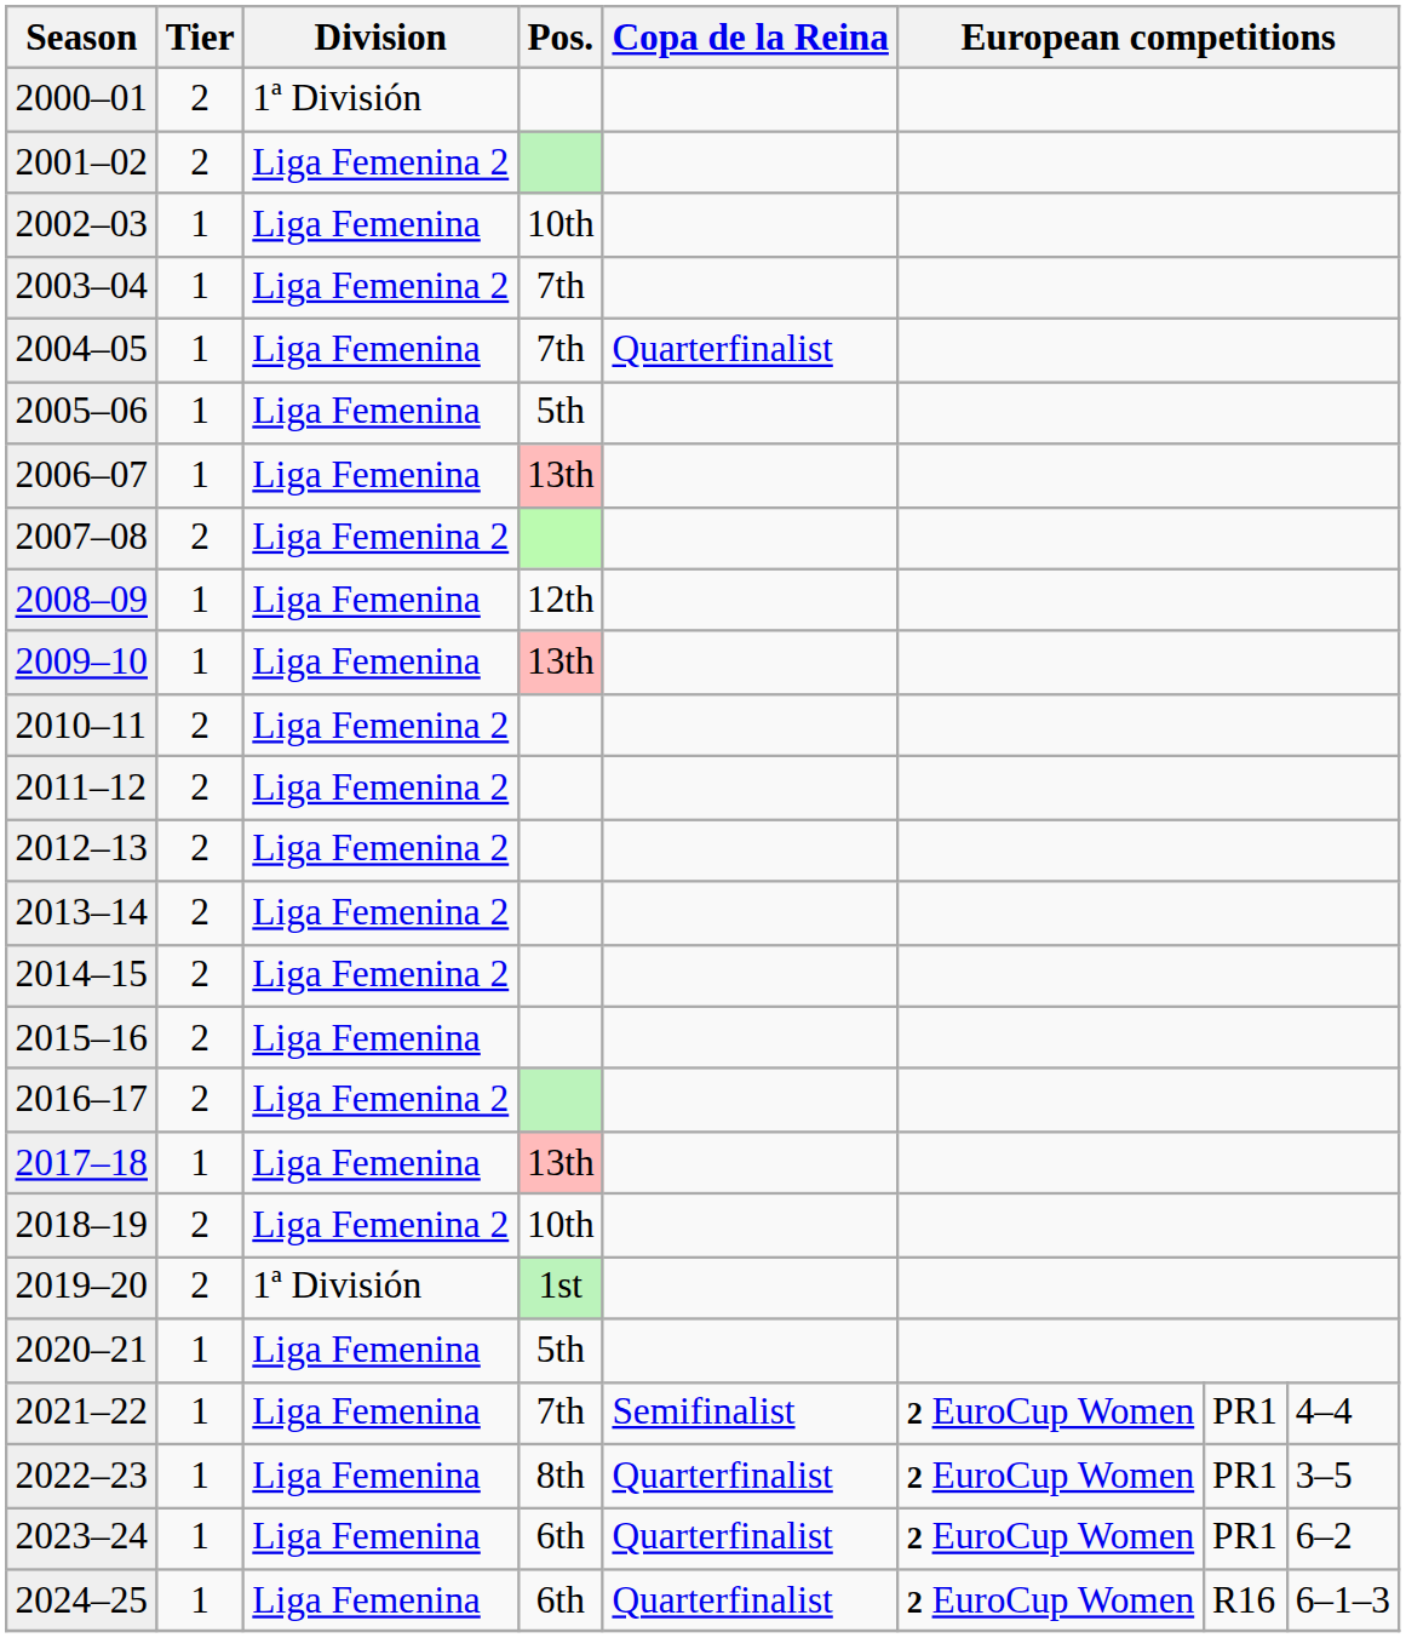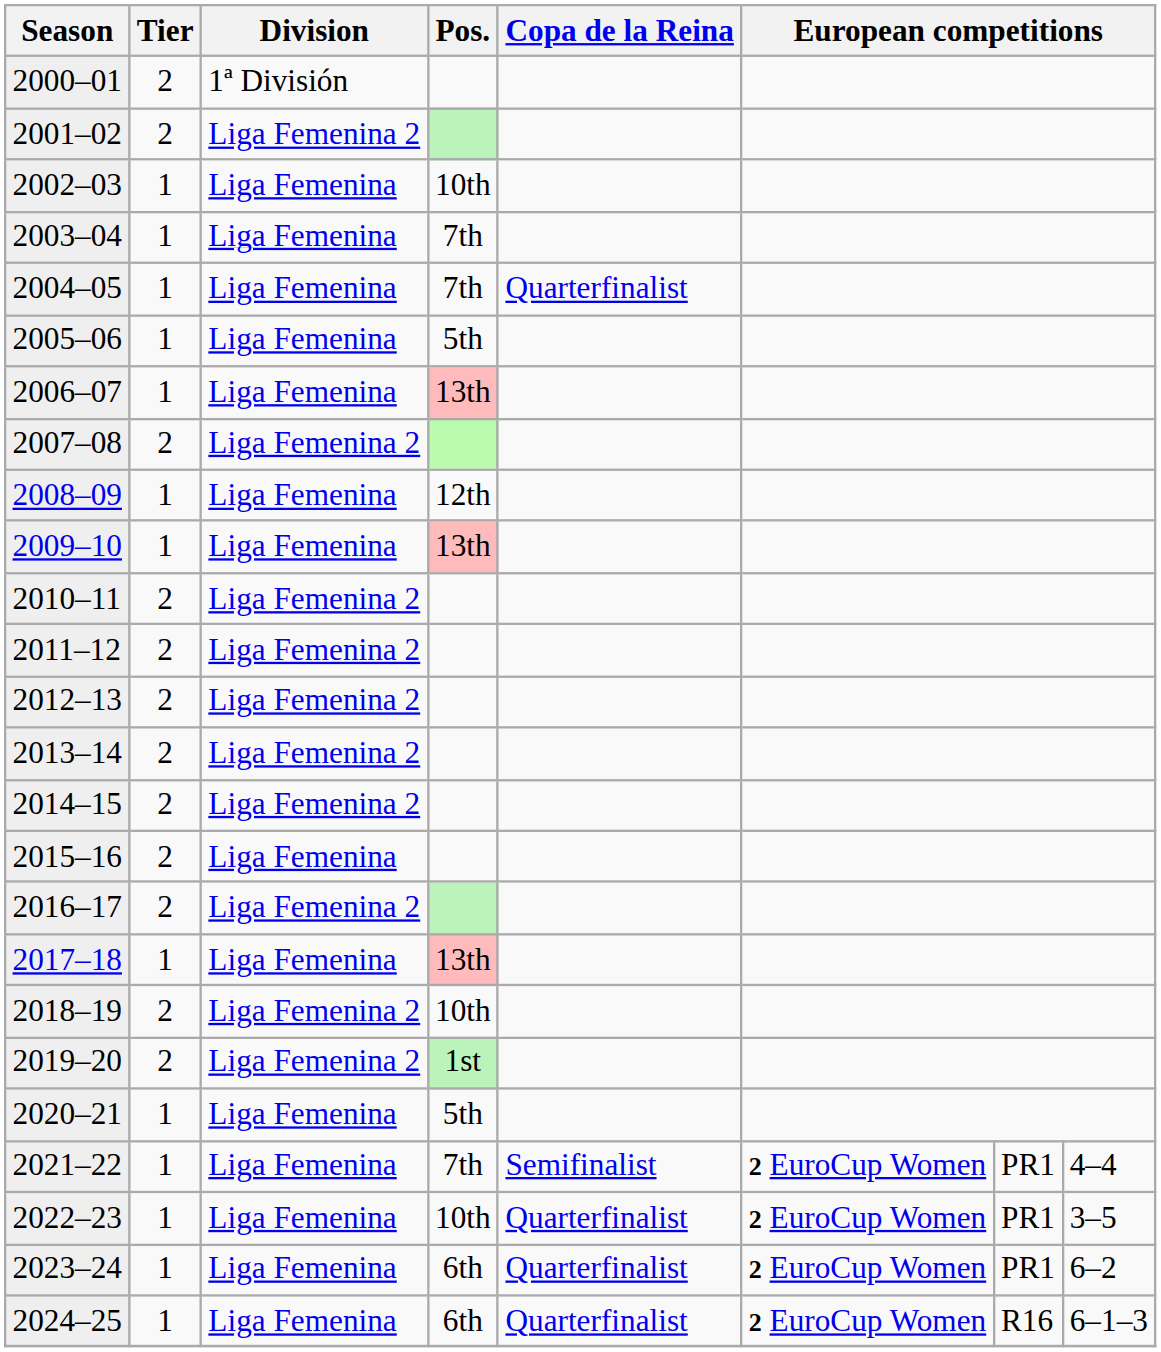 <table class="wikitable" style="font-size:85%">
 <tr>
 <th>Season</th>
 <th>Tier</th>
 <th>Division</th>
 <th>Pos.</th>
 <th><a href='#'>Copa de la Reina</a></th>
 <th colspan=3>European competitions</th>
 </tr>
 <tr>
 <td style="background:#efefef;">2000–01</td>
 <td align="center">2</td>
 <td>1ª División</td>
 <td align="center"></td>
 <td></td>
 <td colspan=3></td>
 </tr>
 <tr>
 <td style="background:#efefef;">2001–02</td>
 <td align="center">2</td>
 <td><a href='#'>Liga Femenina 2</a></td>
 <td bgcolor=#BBF3BB align="center"></td>
 <td></td>
 <td colspan=3></td>
 </tr>
 <tr>
 <td style="background:#efefef;">2002–03</td>
 <td align="center">1</td>
 <td><a href='#'>Liga Femenina</a></td>
 <td align="center">10th</td>
 <td></td>
 <td colspan=3></td>
 </tr>
 <tr>
 <td style="background:#efefef;">2003–04</td>
 <td align="center">1</td>
-<td><a href='#'>Liga Femenina 2</a></td>
+<td><a href='#'>Liga Femenina</a></td>
 <td align="center">7th</td>
 <td></td>
 <td colspan=3></td>
 </tr>
 <tr>
 <td style="background:#efefef;">2004–05</td>
 <td align="center">1</td>
 <td><a href='#'>Liga Femenina</a></td>
 <td align="center">7th</td>
 <td align=left><a href='#'>Quarterfinalist</a></td>
 <td colspan=3></td>
 </tr>
 <tr>
 <td style="background:#efefef;">2005–06</td>
 <td align="center">1</td>
 <td><a href='#'>Liga Femenina</a></td>
 <td align="center">5th</td>
 <td></td>
 <td colspan=3></td>
 </tr>
 <tr>
 <td style="background:#efefef;">2006–07</td>
 <td align="center">1</td>
 <td><a href='#'>Liga Femenina</a></td>
 <td bgcolor=#FFBBBB align="center">13th</td>
 <td></td>
 <td colspan=3></td>
 </tr>
 <tr>
 <td style="background:#efefef;">2007–08</td>
 <td align="center">2</td>
 <td><a href='#'>Liga Femenina 2</a></td>
 <td bgcolor=#BBFBB align="center"></td>
 <td></td>
 <td colspan=3></td>
 </tr>
 <tr>
 <td style="background:#efefef;"><a href='#'>2008–09</a></td>
 <td align="center">1</td>
 <td><a href='#'>Liga Femenina</a></td>
 <td align="center">12th</td>
 <td></td>
 <td colspan=3></td>
 </tr>
 <tr>
 <td style="background:#efefef;"><a href='#'>2009–10</a></td>
 <td align="center">1</td>
 <td><a href='#'>Liga Femenina</a></td>
 <td bgcolor=#FFBBBB align="center">13th</td>
 <td></td>
 <td colspan=3></td>
 </tr>
 <tr>
 <td style="background:#efefef;">2010–11</td>
 <td align="center">2</td>
 <td><a href='#'>Liga Femenina 2</a></td>
 <td align="center"></td>
 <td></td>
 <td colspan=3></td>
 </tr>
 <tr>
 <td style="background:#efefef;">2011–12</td>
 <td align="center">2</td>
 <td><a href='#'>Liga Femenina 2</a></td>
 <td align="center"></td>
 <td></td>
 <td colspan=3></td>
 </tr>
 <tr>
 <td style="background:#efefef;">2012–13</td>
 <td align="center">2</td>
 <td><a href='#'>Liga Femenina 2</a></td>
 <td align="center"></td>
 <td></td>
 <td colspan=3></td>
 </tr>
 <tr>
 <td style="background:#efefef;">2013–14</td>
 <td align="center">2</td>
 <td><a href='#'>Liga Femenina 2</a></td>
 <td align="center"></td>
 <td></td>
 <td colspan=3></td>
 </tr>
 <tr>
 <td style="background:#efefef;">2014–15</td>
 <td align="center">2</td>
 <td><a href='#'>Liga Femenina 2</a></td>
 <td align="center"></td>
 <td></td>
 <td colspan=3></td>
 </tr>
 <tr>
 <td style="background:#efefef;">2015–16</td>
 <td align="center">2</td>
 <td><a href='#'>Liga Femenina</a></td>
 <td align="center"></td>
 <td></td>
 <td colspan=3></td>
 </tr>
 <tr>
 <td style="background:#efefef;">2016–17</td>
 <td align="center">2</td>
 <td><a href='#'>Liga Femenina 2</a></td>
 <td bgcolor=#BBF3BB align="center"></td>
 <td></td>
 <td colspan=3></td>
 </tr>
 <tr>
 <td style="background:#efefef;"><a href='#'>2017–18</a></td>
 <td align="center">1</td>
 <td><a href='#'>Liga Femenina</a></td>
 <td bgcolor=#FFBBBB align="center">13th</td>
 <td></td>
 <td colspan=3></td>
 </tr>
 <tr>
 <td style="background:#efefef;">2018–19</td>
 <td align="center">2</td>
 <td><a href='#'>Liga Femenina 2</a></td>
 <td align="center">10th</td>
 <td></td>
 <td colspan=3></td>
 </tr>
 <tr>
 <td style="background:#efefef;">2019–20</td>
 <td align="center">2</td>
-<td>1ª División</td>
+<td><a href='#'>Liga Femenina 2</a></td>
 <td bgcolor=#BBF3BB align="center">1st </td>
 <td></td>
 <td colspan=3></td>
 </tr>
 <tr>
 <td style="background:#efefef;">2020–21</td>
 <td align="center">1</td>
 <td><a href='#'>Liga Femenina</a></td>
 <td align="center">5th</td>
 <td></td>
 <td colspan=3></td>
 </tr>
 <tr>
 <td style="background:#efefef;">2021–22</td>
 <td align="center">1</td>
 <td><a href='#'>Liga Femenina</a></td>
 <td align="center">7th</td>
 <td align=left><a href='#'>Semifinalist</a></td>
 <td align=left><small><strong>2</strong></small> <a href='#'>EuroCup Women</a></td>
 <td>PR1</td>
 <td>4–4</td>
 </tr>
 <tr>
 <td style="background:#efefef;">2022–23</td>
 <td align="center">1</td>
 <td><a href='#'>Liga Femenina</a></td>
-<td align="center">8th</td>
+<td align="center">10th</td>
 <td align=left><a href='#'>Quarterfinalist</a></td>
 <td align=left><small><strong>2</strong></small> <a href='#'>EuroCup Women</a></td>
 <td>PR1</td>
 <td>3–5</td>
 </tr>
 <tr>
 <td style="background:#efefef;">2023–24</td>
 <td align="center">1</td>
 <td><a href='#'>Liga Femenina</a></td>
 <td align="center">6th</td>
 <td align=left><a href='#'>Quarterfinalist</a></td>
 <td align=left><small><strong>2</strong></small> <a href='#'>EuroCup Women</a></td>
 <td>PR1</td>
 <td>6–2</td>
 </tr>
 <tr>
 <td style="background:#efefef;">2024–25</td>
 <td align="center">1</td>
 <td><a href='#'>Liga Femenina</a></td>
 <td align="center">6th</td>
 <td align=left><a href='#'>Quarterfinalist</a></td>
 <td align=left><small><strong>2</strong></small> <a href='#'>EuroCup Women</a></td>
 <td>R16</td>
 <td>6–1–3</td>
 </tr>
 <tr>
 </tr>
 </table>
